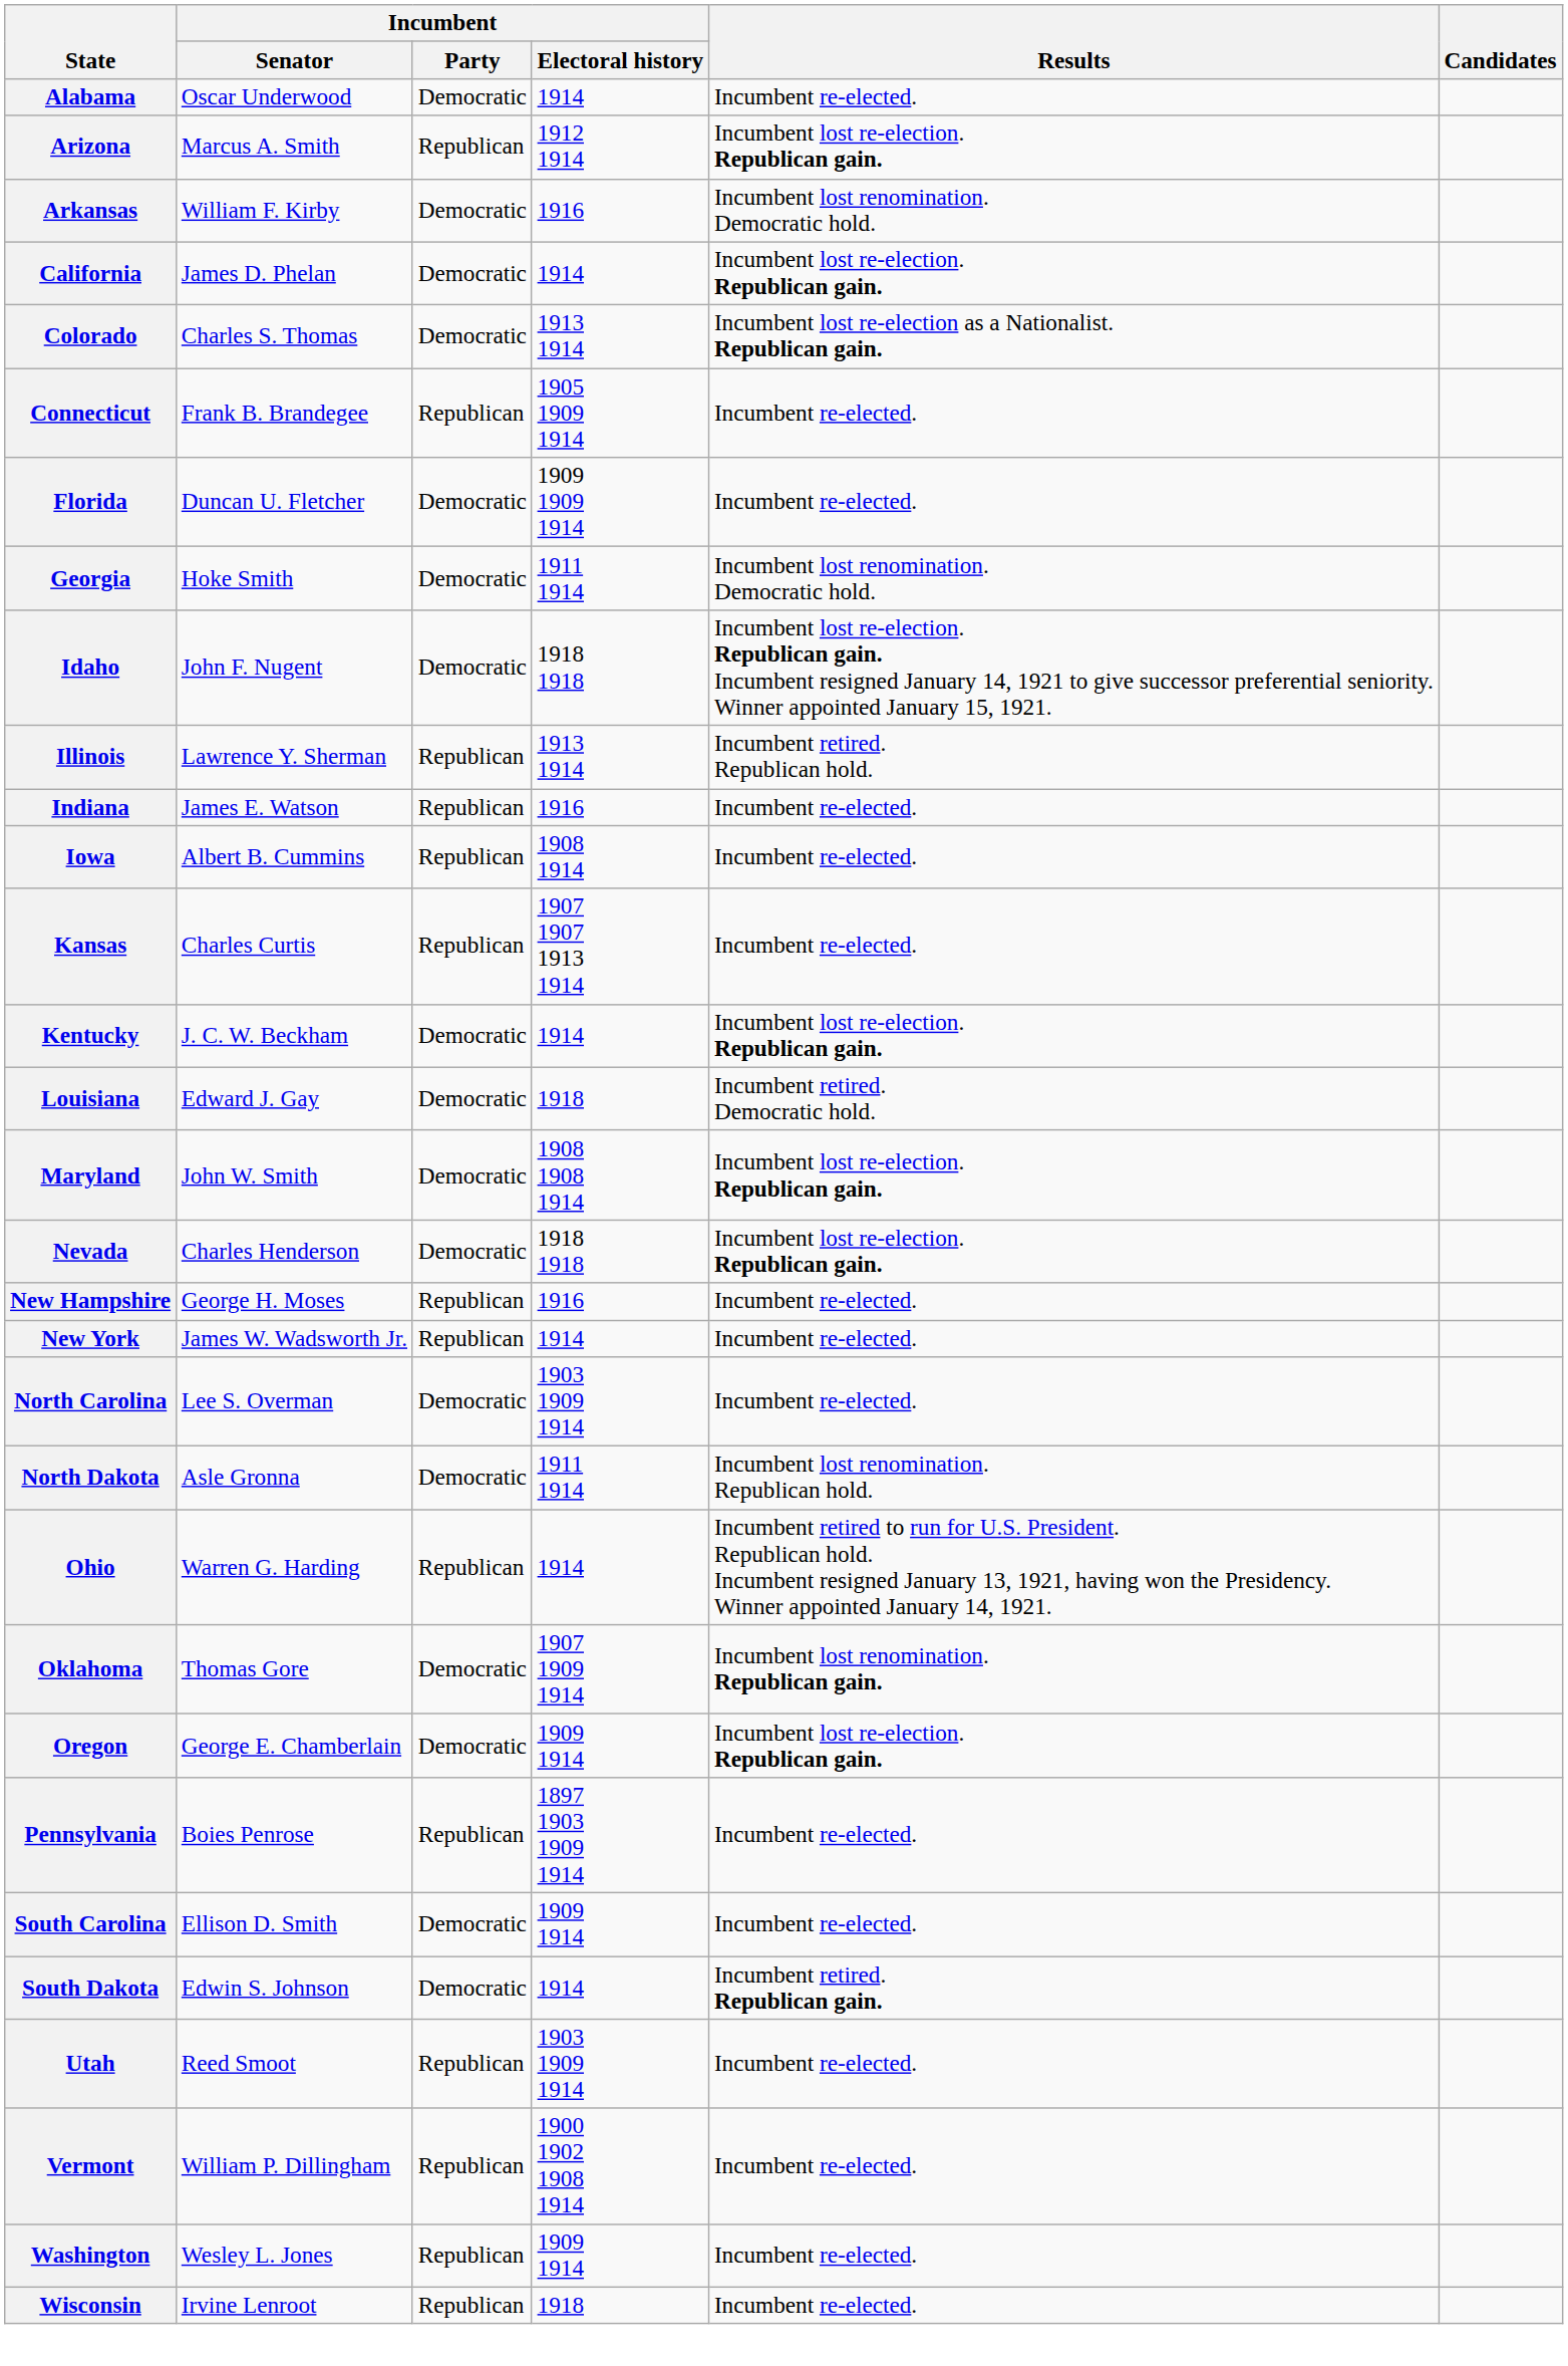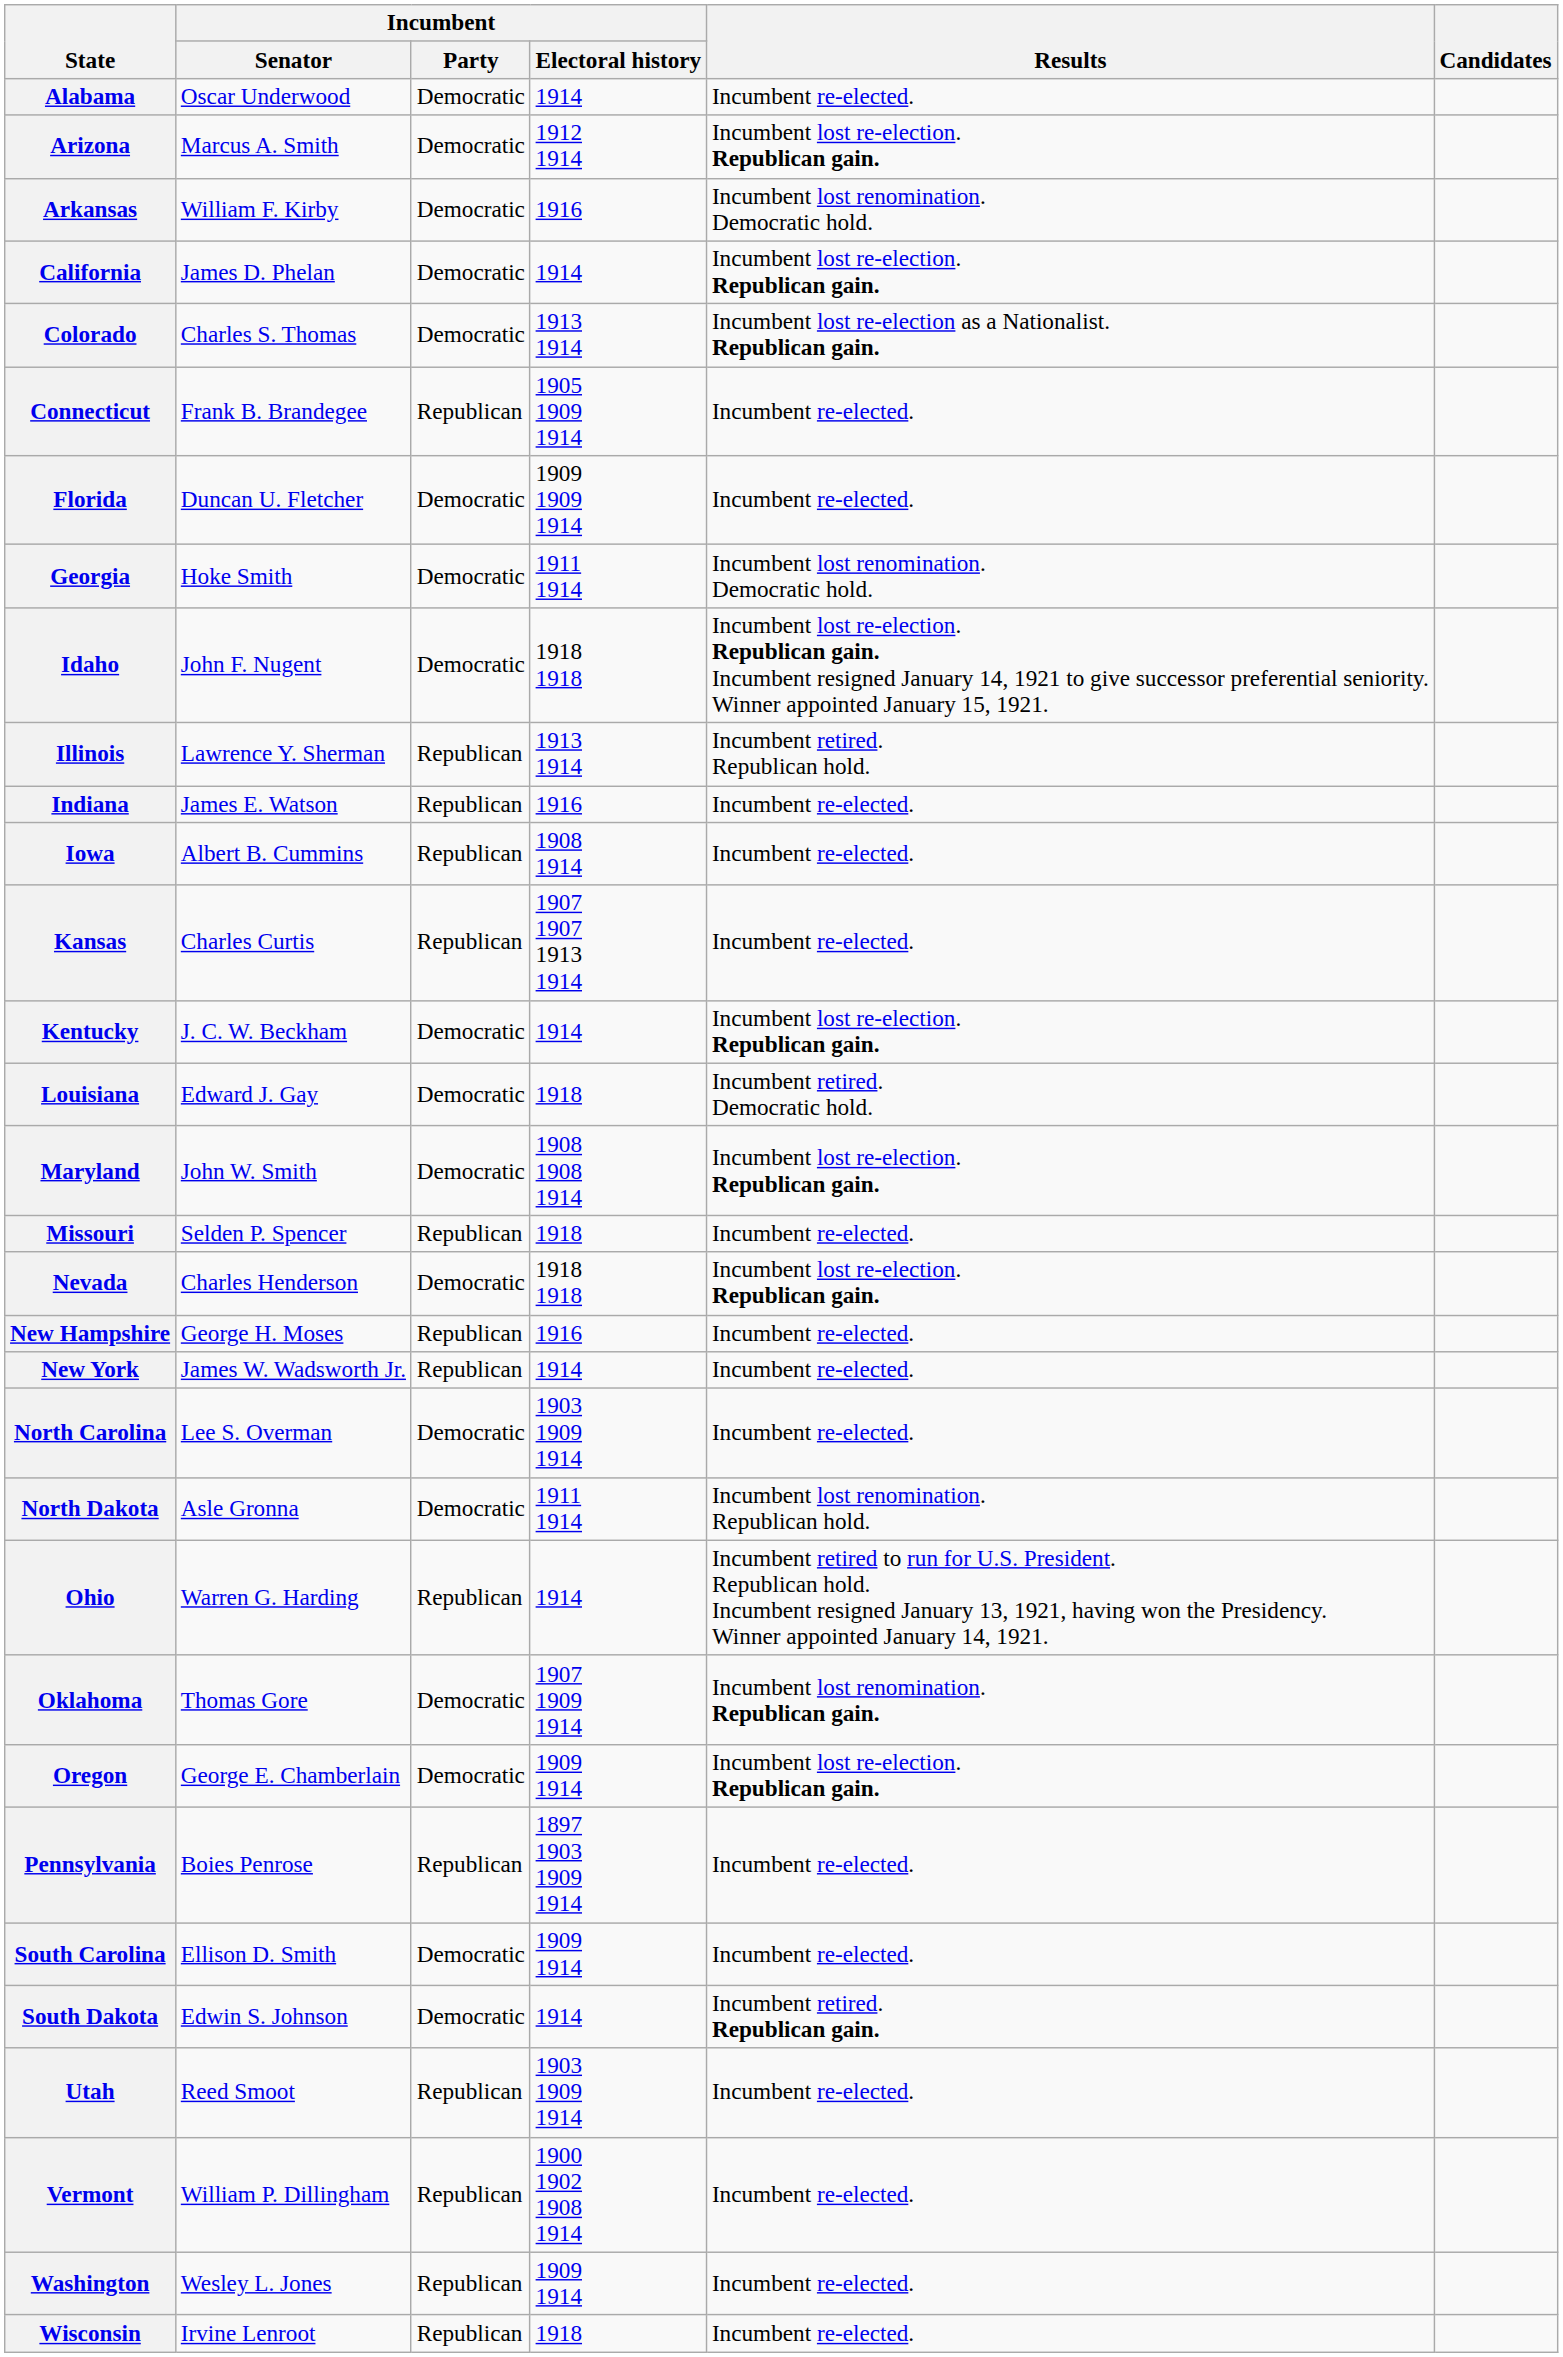 <table class=wikitable>
 <tr valign=bottom>
 <th rowspan=2>State</th>
 <th colspan=3>Incumbent</th>
 <th rowspan=2>Results</th>
 <th rowspan=2>Candidates</th>
 </tr>
 <tr>
 <th>Senator</th>
 <th>Party</th>
 <th>Electoral history</th>
 </tr>
 <tr>
 <th><a href='#'>Alabama</a></th>
 <td><a href='#'>Oscar Underwood</a></td>
 <td>Democratic</td>
 <td><a href='#'>1914</a></td>
 <td>Incumbent <a href='#'>re-elected</a>.</td>
 <td nowrap></td>
 </tr>
 <tr>
 <th><a href='#'>Arizona</a></th>
 <td><a href='#'>Marcus A. Smith</a></td>
-<td>Republican</td>
+<td>Democratic</td>
 <td><a href='#'>1912 </a><br><a href='#'>1914</a></td>
 <td>Incumbent <a href='#'>lost re-election</a>.<br><strong>Republican gain.</strong></td>
 <td nowrap></td>
 </tr>
 <tr>
 <th><a href='#'>Arkansas</a></th>
 <td><a href='#'>William F. Kirby</a></td>
 <td>Democratic</td>
 <td><a href='#'>1916 </a></td>
 <td>Incumbent <a href='#'>lost renomination</a>.<br>Democratic hold.</td>
 <td nowrap></td>
 </tr>
 <tr>
 <th><a href='#'>California</a></th>
 <td><a href='#'>James D. Phelan</a></td>
 <td>Democratic</td>
 <td><a href='#'>1914</a></td>
 <td>Incumbent <a href='#'>lost re-election</a>.<br><strong>Republican gain.</strong></td>
 <td nowrap></td>
 </tr>
 <tr>
 <th><a href='#'>Colorado</a></th>
 <td><a href='#'>Charles S. Thomas</a></td>
 <td>Democratic</td>
 <td><a href='#'>1913 </a><br><a href='#'>1914</a></td>
 <td>Incumbent <a href='#'>lost re-election</a> as a Nationalist.<br><strong>Republican gain.</strong></td>
 <td nowrap></td>
 </tr>
 <tr>
 <th><a href='#'>Connecticut</a></th>
 <td><a href='#'>Frank B. Brandegee</a></td>
 <td>Republican</td>
 <td><a href='#'>1905 </a><br><a href='#'>1909</a><br><a href='#'>1914</a></td>
 <td>Incumbent <a href='#'>re-elected</a>.</td>
 <td nowrap></td>
 </tr>
 <tr>
 <th><a href='#'>Florida</a></th>
 <td><a href='#'>Duncan U. Fletcher</a></td>
 <td>Democratic</td>
 <td>1909 <br><a href='#'>1909 </a><br><a href='#'>1914</a></td>
 <td>Incumbent <a href='#'>re-elected</a>.</td>
 <td nowrap></td>
 </tr>
 <tr>
 <th><a href='#'>Georgia</a></th>
 <td><a href='#'>Hoke Smith</a></td>
 <td>Democratic</td>
 <td><a href='#'>1911 </a><br><a href='#'>1914</a></td>
 <td>Incumbent <a href='#'>lost renomination</a>.<br>Democratic hold.</td>
 <td nowrap></td>
 </tr>
 <tr>
 <th><a href='#'>Idaho</a></th>
 <td><a href='#'>John F. Nugent</a></td>
 <td>Democratic</td>
 <td>1918 <br><a href='#'>1918 </a></td>
 <td>Incumbent <a href='#'>lost re-election</a>.<br><strong>Republican gain.</strong><br>Incumbent resigned January 14, 1921 to give successor preferential seniority.<br>Winner appointed January 15, 1921.</td>
 <td nowrap></td>
 </tr>
 <tr>
 <th><a href='#'>Illinois</a></th>
 <td><a href='#'>Lawrence Y. Sherman</a></td>
 <td>Republican</td>
 <td><a href='#'>1913 </a><br><a href='#'>1914</a></td>
 <td>Incumbent <a href='#'>retired</a>.<br>Republican hold.</td>
 <td nowrap></td>
 </tr>
 <tr>
 <th><a href='#'>Indiana</a></th>
 <td><a href='#'>James E. Watson</a></td>
 <td>Republican</td>
 <td><a href='#'>1916 </a></td>
 <td>Incumbent <a href='#'>re-elected</a>.</td>
 <td nowrap></td>
 </tr>
 <tr>
 <th><a href='#'>Iowa</a></th>
 <td><a href='#'>Albert B. Cummins</a></td>
 <td>Republican</td>
 <td><a href='#'>1908 </a><br><a href='#'>1914</a></td>
 <td>Incumbent <a href='#'>re-elected</a>.</td>
 <td nowrap></td>
 </tr>
 <tr>
 <th><a href='#'>Kansas</a></th>
 <td><a href='#'>Charles Curtis</a></td>
 <td>Republican</td>
 <td><a href='#'>1907 </a><br><a href='#'>1907</a><br>1913 <br><a href='#'>1914</a></td>
 <td>Incumbent <a href='#'>re-elected</a>.</td>
 <td nowrap></td>
 </tr>
 <tr>
 <th><a href='#'>Kentucky</a></th>
 <td><a href='#'>J. C. W. Beckham</a></td>
 <td>Democratic</td>
 <td><a href='#'>1914</a></td>
 <td>Incumbent <a href='#'>lost re-election</a>.<br><strong>Republican gain.</strong></td>
 <td nowrap></td>
 </tr>
 <tr>
 <th><a href='#'>Louisiana</a></th>
 <td><a href='#'>Edward J. Gay</a></td>
 <td>Democratic</td>
 <td><a href='#'>1918 </a></td>
 <td>Incumbent <a href='#'>retired</a>.<br>Democratic hold.</td>
 <td nowrap></td>
 </tr>
 <tr>
 <th><a href='#'>Maryland</a></th>
 <td><a href='#'>John W. Smith</a></td>
 <td>Democratic</td>
 <td><a href='#'>1908 </a><br><a href='#'>1908</a><br><a href='#'>1914</a></td>
 <td>Incumbent <a href='#'>lost re-election</a>.<br><strong>Republican gain.</strong></td>
+<td nowrap></td>
+</tr>
+<tr>
+<th><a href='#'>Missouri</a></th>
+<td><a href='#'>Selden P. Spencer</a></td>
+<td>Republican</td>
+<td><a href='#'>1918 </a></td>
+<td>Incumbent <a href='#'>re-elected</a>.</td>
 <td nowrap></td>
 </tr>
 <tr>
 <th><a href='#'>Nevada</a></th>
 <td><a href='#'>Charles Henderson</a></td>
 <td>Democratic</td>
 <td>1918 <br><a href='#'>1918 </a></td>
 <td>Incumbent <a href='#'>lost re-election</a>.<br><strong>Republican gain.</strong></td>
 <td nowrap></td>
 </tr>
 <tr>
 <th><a href='#'>New Hampshire</a></th>
 <td><a href='#'>George H. Moses</a></td>
 <td>Republican</td>
 <td><a href='#'>1916 </a></td>
 <td>Incumbent <a href='#'>re-elected</a>.</td>
 <td nowrap></td>
 </tr>
 <tr>
 <th><a href='#'>New York</a></th>
 <td><a href='#'>James W. Wadsworth Jr.</a></td>
 <td>Republican</td>
 <td><a href='#'>1914</a></td>
 <td>Incumbent <a href='#'>re-elected</a>.</td>
 <td nowrap></td>
 </tr>
 <tr>
 <th><a href='#'>North Carolina</a></th>
 <td><a href='#'>Lee S. Overman</a></td>
 <td>Democratic</td>
 <td><a href='#'>1903</a><br><a href='#'>1909</a><br><a href='#'>1914</a></td>
 <td>Incumbent <a href='#'>re-elected</a>.</td>
 <td nowrap></td>
 </tr>
 <tr>
 <th><a href='#'>North Dakota</a></th>
 <td><a href='#'>Asle Gronna</a></td>
 <td>Democratic</td>
 <td><a href='#'>1911 </a><br><a href='#'>1914</a></td>
 <td>Incumbent <a href='#'>lost renomination</a>.<br>Republican hold.</td>
 <td nowrap></td>
 </tr>
 <tr>
 <th><a href='#'>Ohio</a></th>
 <td><a href='#'>Warren G. Harding</a></td>
 <td>Republican</td>
 <td><a href='#'>1914</a></td>
 <td>Incumbent <a href='#'>retired</a> to <a href='#'>run for U.S. President</a>.<br>Republican hold.<br>Incumbent resigned January 13, 1921, having won the Presidency.<br>Winner appointed January 14, 1921.</td>
 <td nowrap></td>
 </tr>
 <tr>
 <th><a href='#'>Oklahoma</a></th>
 <td><a href='#'>Thomas Gore</a></td>
 <td>Democratic</td>
 <td><a href='#'>1907 </a><br><a href='#'>1909</a><br><a href='#'>1914</a></td>
 <td>Incumbent <a href='#'>lost renomination</a>.<br><strong>Republican gain.</strong></td>
 <td nowrap></td>
 </tr>
 <tr>
 <th><a href='#'>Oregon</a></th>
 <td><a href='#'>George E. Chamberlain</a></td>
 <td>Democratic</td>
 <td><a href='#'>1909</a><br><a href='#'>1914</a></td>
 <td>Incumbent <a href='#'>lost re-election</a>.<br><strong>Republican gain.</strong></td>
 <td nowrap></td>
 </tr>
 <tr>
 <th><a href='#'>Pennsylvania</a></th>
 <td><a href='#'>Boies Penrose</a></td>
 <td>Republican</td>
 <td><a href='#'>1897</a><br><a href='#'>1903</a><br><a href='#'>1909</a><br><a href='#'>1914</a></td>
 <td>Incumbent <a href='#'>re-elected</a>.</td>
 <td nowrap></td>
 </tr>
 <tr>
 <th><a href='#'>South Carolina</a></th>
 <td><a href='#'>Ellison D. Smith</a></td>
 <td>Democratic</td>
 <td><a href='#'>1909</a><br><a href='#'>1914</a></td>
 <td>Incumbent <a href='#'>re-elected</a>.</td>
 <td nowrap></td>
 </tr>
 <tr>
 <th><a href='#'>South Dakota</a></th>
 <td><a href='#'>Edwin S. Johnson</a></td>
 <td>Democratic</td>
 <td><a href='#'>1914</a></td>
 <td>Incumbent <a href='#'>retired</a>.<br><strong>Republican gain.</strong></td>
 <td nowrap></td>
 </tr>
 <tr>
 <th><a href='#'>Utah</a></th>
 <td><a href='#'>Reed Smoot</a></td>
 <td>Republican</td>
 <td><a href='#'>1903</a><br><a href='#'>1909</a><br><a href='#'>1914</a></td>
 <td>Incumbent <a href='#'>re-elected</a>.</td>
 <td nowrap></td>
 </tr>
 <tr>
 <th><a href='#'>Vermont</a></th>
 <td><a href='#'>William P. Dillingham</a></td>
 <td>Republican</td>
 <td><a href='#'>1900 </a><br><a href='#'>1902</a><br><a href='#'>1908</a><br><a href='#'>1914</a></td>
 <td>Incumbent <a href='#'>re-elected</a>.</td>
 <td nowrap></td>
 </tr>
 <tr>
 <th><a href='#'>Washington</a></th>
 <td><a href='#'>Wesley L. Jones</a></td>
 <td>Republican</td>
 <td><a href='#'>1909</a><br><a href='#'>1914</a></td>
 <td>Incumbent <a href='#'>re-elected</a>.</td>
 <td nowrap></td>
 </tr>
 <tr>
 <th><a href='#'>Wisconsin</a></th>
 <td><a href='#'>Irvine Lenroot</a></td>
 <td>Republican</td>
 <td><a href='#'>1918 </a></td>
 <td>Incumbent <a href='#'>re-elected</a>.</td>
 <td nowrap></td>
 </tr>
 </table>
